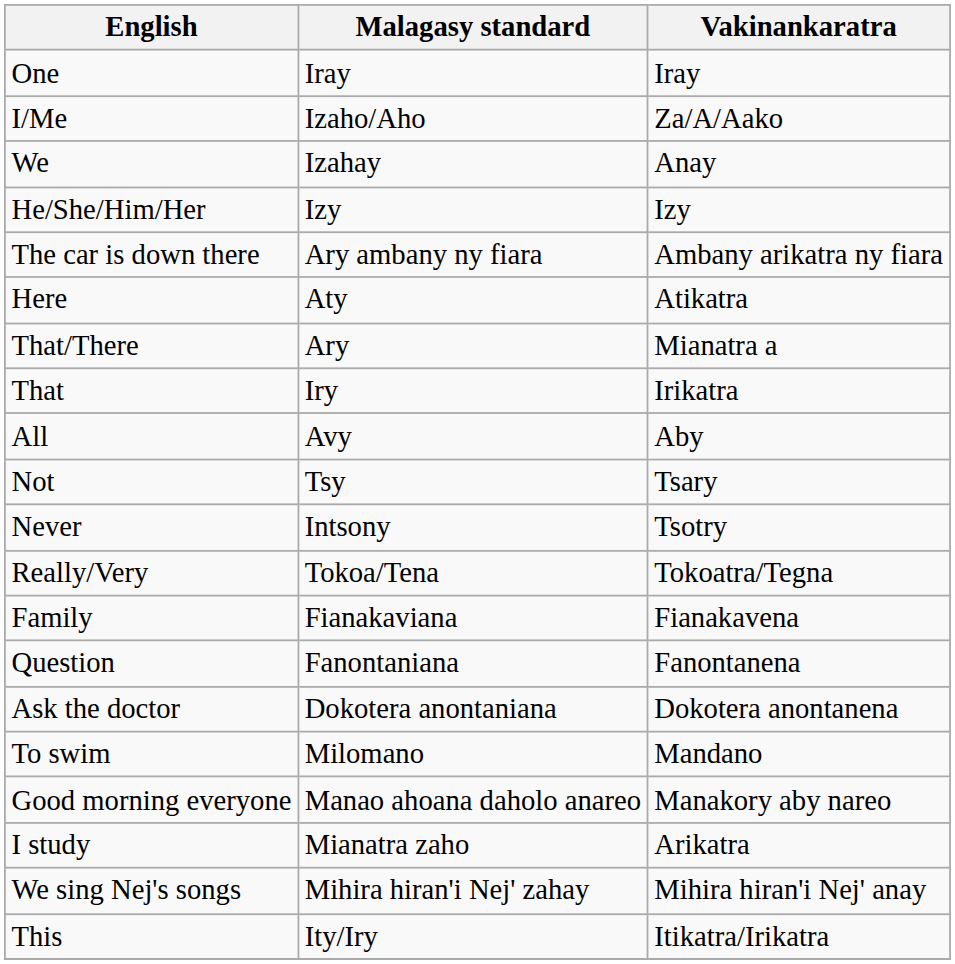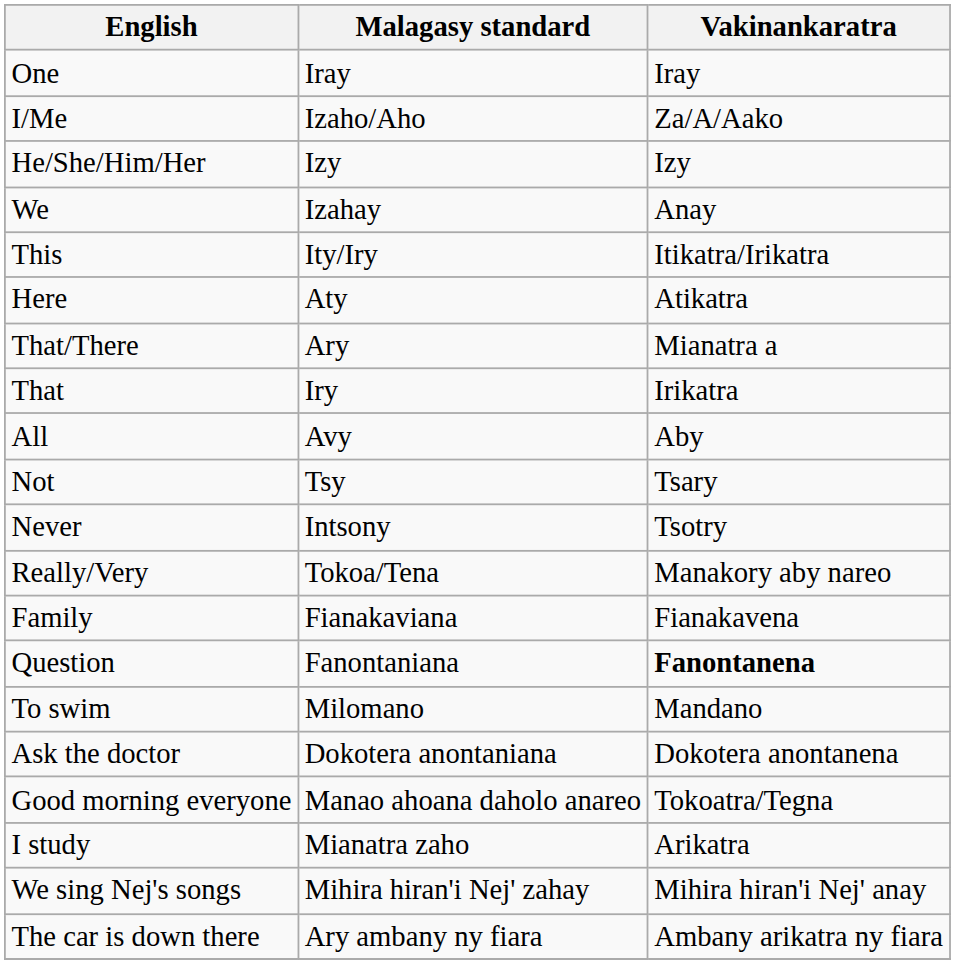 <table class="wikitable sortable">
 <tr>
 <th>English</th>
 <th>Malagasy standard</th>
 <th>Vakinankaratra</th>
 </tr>
 <tr>
 <td>One</td>
 <td>Iray</td>
 <td>Iray</td>
 </tr>
 <tr>
 <td>I/Me</td>
 <td>Izaho/Aho</td>
 <td>Za/A/Aako</td>
 </tr>
 <tr>
+<td>He/She/Him/Her</td>
+<td>Izy</td>
+<td>Izy</td>
+</tr>
+<tr>
 <td>We</td>
 <td>Izahay</td>
 <td>Anay</td>
 </tr>
 <tr>
-<td>He/She/Him/Her</td>
-<td>Izy</td>
-<td>Izy</td>
-</tr>
-<tr>
-<td>The car is down there</td>
-<td>Ary ambany ny fiara</td>
-<td>Ambany arikatra ny fiara</td>
+<td>This</td>
+<td>Ity/Iry</td>
+<td>Itikatra/Irikatra</td>
 </tr>
 <tr>
 <td>Here</td>
 <td>Aty</td>
 <td>Atikatra</td>
 </tr>
 <tr>
 <td>That/There</td>
 <td>Ary</td>
 <td>Mianatra a</td>
 </tr>
 <tr>
 <td>That</td>
 <td>Iry</td>
 <td>Irikatra</td>
 </tr>
 <tr>
 <td>All</td>
 <td>Avy</td>
 <td>Aby</td>
 </tr>
 <tr>
 <td>Not</td>
 <td>Tsy</td>
 <td>Tsary</td>
 </tr>
 <tr>
 <td>Never</td>
 <td>Intsony</td>
 <td>Tsotry</td>
 </tr>
 <tr>
 <td>Really/Very</td>
 <td>Tokoa/Tena</td>
-<td>Tokoatra/Tegna</td>
+<td>Manakory aby nareo</td>
 </tr>
 <tr>
 <td>Family</td>
 <td>Fianakaviana</td>
 <td>Fianakavena</td>
 </tr>
 <tr>
 <td>Question</td>
 <td>Fanontaniana</td>
-<td>Fanontanena</td>
+<td><strong>Fanontanena</strong></td>
+</tr>
+<tr>
+<td>To swim</td>
+<td>Milomano</td>
+<td>Mandano</td>
 </tr>
 <tr>
 <td>Ask the doctor</td>
 <td>Dokotera anontaniana</td>
 <td>Dokotera anontanena</td>
 </tr>
 <tr>
-<td>To swim</td>
-<td>Milomano</td>
-<td>Mandano</td>
-</tr>
-<tr>
 <td>Good morning everyone</td>
 <td>Manao ahoana daholo anareo</td>
-<td>Manakory aby nareo</td>
+<td>Tokoatra/Tegna</td>
 </tr>
 <tr>
 <td>I study</td>
 <td>Mianatra zaho</td>
 <td>Arikatra</td>
 </tr>
 <tr>
 <td>We sing Nej's songs</td>
 <td>Mihira hiran'i Nej' zahay</td>
 <td>Mihira hiran'i Nej' anay</td>
 </tr>
 <tr>
-<td>This</td>
-<td>Ity/Iry</td>
-<td>Itikatra/Irikatra</td>
+<td>The car is down there</td>
+<td>Ary ambany ny fiara</td>
+<td>Ambany arikatra ny fiara</td>
 </tr>
 <tr>
 </tr>
 </table>
